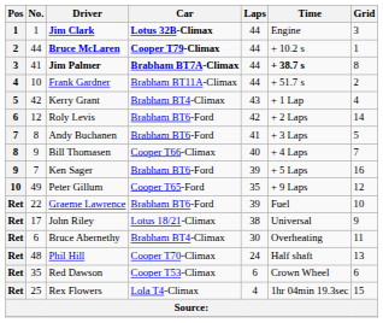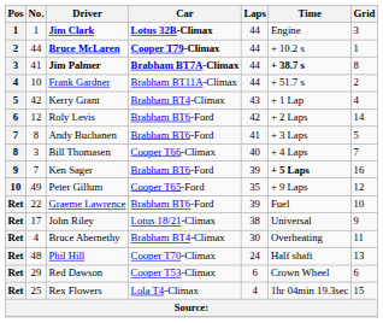 <table class="wikitable" style="font-size: 85%;">
 <tr>
 <th>Pos</th>
 <th>No.</th>
 <th>Driver</th>
 <th>Car</th>
 <th>Laps</th>
 <th>Time</th>
 <th>Grid</th>
 </tr>
 <tr>
 <th><strong>1</strong></th>
 <td align=center>1</td>
 <td><strong> <a href='#'>Jim Clark</a></strong></td>
 <td><strong><a href='#'>Lotus 32B</a>-Climax</strong></td>
 <td align=center>44</td>
 <td>Engine</td>
 <td>3</td>
 </tr>
 <tr>
 <th>2</th>
 <td align=center>44</td>
 <td> <strong><a href='#'>Bruce McLaren</a></strong></td>
 <td><strong><a href='#'>Cooper T79</a>-Climax</strong></td>
 <td align=center>44</td>
 <td>+ 10.2 s</td>
 <td>1</td>
 </tr>
 <tr>
 <th>3</th>
 <td align=center>41</td>
 <td> <strong>Jim Palmer</strong></td>
 <td><strong><a href='#'>Brabham BT7A</a>-Climax</strong></td>
 <td align=center>44</td>
 <td><strong>+ 38.7 s</strong></td>
 <td>8</td>
 </tr>
 <tr>
 <th>4</th>
 <td align=center>10</td>
 <td> <a href='#'>Frank Gardner</a></td>
 <td><a href='#'>Brabham BT11A</a>-Climax</td>
 <td align=center>44</td>
 <td>+ 51.7 s</td>
 <td>2</td>
 </tr>
 <tr>
 <th>5</th>
 <td align=center>42</td>
 <td> Kerry Grant</td>
 <td><a href='#'>Brabham BT4</a>-Climax</td>
 <td align=center>43</td>
 <td>+ 1 Lap</td>
 <td>4</td>
 </tr>
 <tr>
 <th>6</th>
 <td align=center>12</td>
 <td> Roly Levis</td>
 <td><a href='#'>Brabham BT6</a>-Ford</td>
 <td align=center>42</td>
 <td>+ 2 Laps</td>
 <td>14</td>
 </tr>
 <tr>
 <th>7</th>
 <td align=center>8</td>
 <td> Andy Buchanen</td>
 <td><a href='#'>Brabham BT6</a>-Ford</td>
 <td align=center>41</td>
 <td>+ 3 Laps</td>
 <td>5</td>
 </tr>
 <tr>
 <th>8</th>
-<td align=center>9</td>
+<td align=center>3</td>
 <td> Bill Thomasen</td>
 <td><a href='#'>Cooper T66</a>-Climax</td>
 <td align=center>40</td>
 <td>+ 4 Laps</td>
 <td>7</td>
 </tr>
 <tr>
 <th>9</th>
 <td align=center>7</td>
 <td> Ken Sager</td>
 <td><a href='#'>Brabham BT6</a>-Ford</td>
 <td align=center>39</td>
-<td>+ 5 Laps</td>
+<td><strong>+ 5 Laps</strong></td>
 <td>16</td>
 </tr>
 <tr>
 <th>10</th>
 <td align=center>49</td>
 <td> Peter Gillum</td>
 <td><a href='#'>Cooper T65</a>-Ford</td>
 <td align=center>35</td>
 <td>+ 9 Laps</td>
 <td>12</td>
 </tr>
 <tr>
 <th>Ret</th>
 <td align=center>22</td>
 <td> <a href='#'>Graeme Lawrence</a></td>
 <td><a href='#'>Brabham BT6</a>-Ford</td>
 <td align=center>39</td>
 <td>Fuel</td>
 <td>10</td>
 </tr>
 <tr>
 <th>Ret</th>
 <td align=center>17</td>
 <td> John Riley</td>
 <td><a href='#'>Lotus 18/21</a>-Climax</td>
 <td align=center>38</td>
 <td>Universal</td>
 <td>9</td>
 </tr>
 <tr>
 <th>Ret</th>
-<td align=center>6</td>
+<td align=center>4</td>
 <td> Bruce Abernethy</td>
 <td><a href='#'>Brabham BT4</a>-Climax</td>
 <td align=center>30</td>
 <td>Overheating</td>
 <td>11</td>
 </tr>
 <tr>
 <th>Ret</th>
 <td align=center>48</td>
 <td> <a href='#'>Phil Hill</a></td>
 <td><a href='#'>Cooper T70</a>-Climax</td>
 <td align=center>24</td>
 <td>Half shaft</td>
 <td>13</td>
 </tr>
 <tr>
 <th>Ret</th>
-<td align=center>35</td>
+<td align=center>29</td>
 <td> Red Dawson</td>
 <td><a href='#'>Cooper T53</a>-Climax</td>
 <td align=center>6</td>
 <td>Crown Wheel</td>
 <td>6</td>
 </tr>
 <tr>
 <th>Ret</th>
 <td align=center>25</td>
 <td> Rex Flowers</td>
 <td><a href='#'>Lola T4</a>-Climax</td>
 <td align=center>4</td>
 <td>1hr 04min 19.3sec</td>
 <td>15</td>
 </tr>
 <tr>
 <th colspan=7>Source:</th>
 </tr>
 <tr>
 </tr>
 </table>
